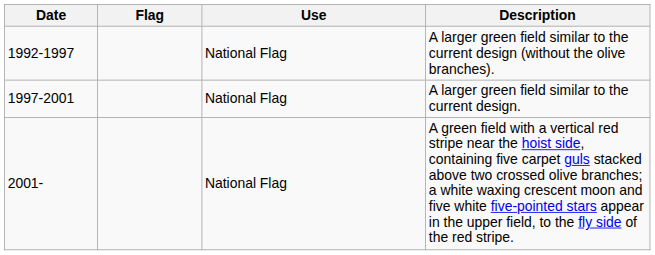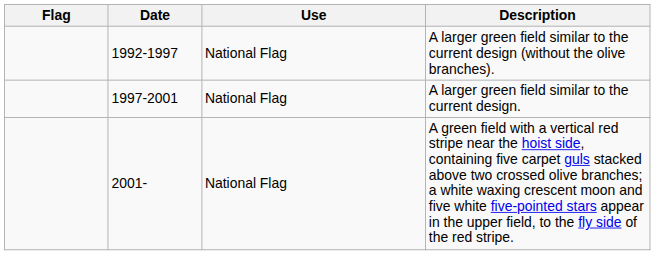 <table class="wikitable" style="background: #f9f9f9">
 <tr>
+<th width="112">Flag</th>
 <th width="100">Date</th>
-<th width="112">Flag</th>
 <th width="250">Use</th>
 <th width="250">Description</th>
 </tr>
 <tr>
+<td></td>
 <td>1992-1997</td>
-<td></td>
 <td>National Flag</td>
 <td>A larger green field similar to the current design (without the olive branches).</td>
 </tr>
 <tr>
+<td></td>
 <td>1997-2001</td>
-<td></td>
 <td>National Flag</td>
 <td>A larger green field similar to the current design.</td>
 </tr>
 <tr>
+<td></td>
 <td>2001-</td>
-<td></td>
 <td>National Flag</td>
 <td>A green field with a vertical red stripe near the <a href='#'>hoist side</a>, containing five carpet <a href='#'>guls</a> stacked above two crossed olive branches; a white waxing crescent moon and five white <a href='#'>five-pointed stars</a> appear in the upper field, to the <a href='#'>fly side</a> of the red stripe.</td>
 </tr>
 </table>
